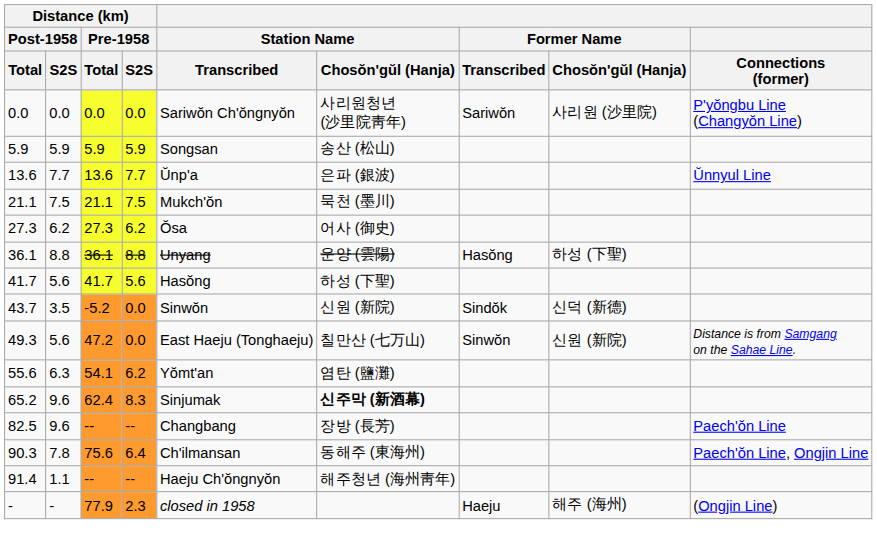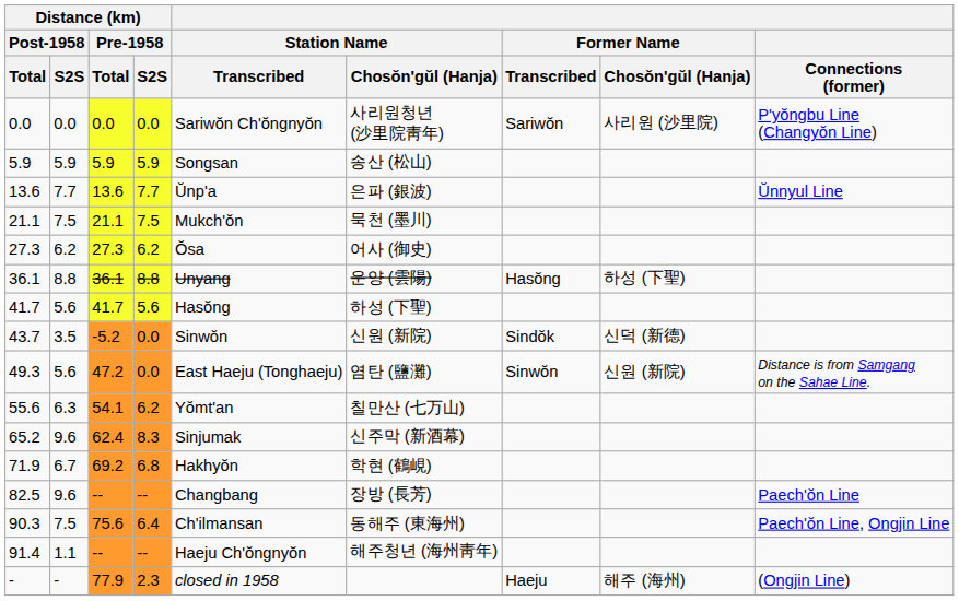 <table class="wikitable" style="font-size:85%;">
 <tr>
 <th colspan="4">Distance (km)</th>
 <th colspan="5"></th>
 </tr>
 <tr>
 <th colspan="2">Post-1958</th>
 <th colspan="2">Pre-1958</th>
 <th colspan="2">Station Name</th>
 <th colspan="2">Former Name</th>
 <th></th>
 </tr>
 <tr>
 <th>Total</th>
 <th>S2S</th>
 <th>Total</th>
 <th>S2S</th>
 <th>Transcribed</th>
 <th>Chosŏn'gŭl (Hanja)</th>
 <th>Transcribed</th>
 <th>Chosŏn'gŭl (Hanja)</th>
 <th>Connections<br>(former)</th>
 </tr>
 <tr>
 <td>0.0</td>
 <td>0.0</td>
 <td bgcolor=#F7FE2E>0.0</td>
 <td bgcolor=#F7FE2E>0.0</td>
 <td>Sariwŏn Ch'ŏngnyŏn</td>
 <td>사리원청년<br>(沙里院靑年)</td>
 <td>Sariwŏn</td>
 <td>사리원 (沙里院)</td>
 <td><a href='#'>P'yŏngbu Line</a><br>(<a href='#'>Changyŏn Line</a>)</td>
 </tr>
 <tr>
 <td>5.9</td>
 <td>5.9</td>
 <td bgcolor=#F7FE2E>5.9</td>
 <td bgcolor=#F7FE2E>5.9</td>
 <td>Songsan</td>
 <td>송산 (松山)</td>
 <td></td>
 <td></td>
 <td></td>
 </tr>
 <tr>
 <td>13.6</td>
 <td>7.7</td>
 <td bgcolor=#F7FE2E>13.6</td>
 <td bgcolor=#F7FE2E>7.7</td>
 <td>Ŭnp'a</td>
 <td>은파 (銀波)</td>
 <td></td>
 <td></td>
 <td><a href='#'>Ŭnnyul Line</a></td>
 </tr>
 <tr>
 <td>21.1</td>
 <td>7.5</td>
 <td bgcolor=#F7FE2E>21.1</td>
 <td bgcolor=#F7FE2E>7.5</td>
 <td>Mukch'ŏn</td>
 <td>묵천 (墨川)</td>
 <td></td>
 <td></td>
 <td></td>
 </tr>
 <tr>
 <td>27.3</td>
 <td>6.2</td>
 <td bgcolor=#F7FE2E>27.3</td>
 <td bgcolor=#F7FE2E>6.2</td>
 <td>Ŏsa</td>
 <td>어사 (御史)</td>
 <td></td>
 <td></td>
 <td></td>
 </tr>
 <tr>
 <td>36.1</td>
 <td>8.8</td>
 <td bgcolor=#F7FE2E><del>36.1</del></td>
 <td bgcolor=#F7FE2E><del>8.8</del></td>
 <td><del>Unyang</del></td>
 <td><del>운양 (雲陽)</del></td>
 <td>Hasŏng</td>
 <td>하성 (下聖)</td>
 <td></td>
 </tr>
 <tr>
 <td>41.7</td>
 <td>5.6</td>
 <td bgcolor=#F7FE2E>41.7</td>
 <td bgcolor=#F7FE2E>5.6</td>
 <td>Hasŏng</td>
 <td>하성 (下聖)</td>
 <td></td>
 <td></td>
 <td></td>
 </tr>
 <tr>
 <td>43.7</td>
 <td>3.5</td>
 <td bgcolor=#FE9A2E>-5.2</td>
 <td bgcolor=#FE9A2E>0.0</td>
 <td>Sinwŏn</td>
 <td>신원 (新院)</td>
 <td>Sindŏk</td>
 <td>신덕 (新德)</td>
 <td></td>
 </tr>
 <tr>
 <td>49.3</td>
 <td>5.6</td>
 <td bgcolor=#FE9A2E>47.2</td>
 <td bgcolor=#FE9A2E>0.0</td>
 <td>East Haeju (Tonghaeju)</td>
-<td>칠만산 (七万山)</td>
+<td>염탄 (鹽灘)</td>
 <td>Sinwŏn</td>
 <td>신원 (新院)</td>
 <td><small><em>Distance is from <a href='#'>Samgang</a><br>on the <a href='#'>Sahae Line</a>.</em></small></td>
 </tr>
 <tr>
 <td>55.6</td>
 <td>6.3</td>
 <td bgcolor=#FE9A2E>54.1</td>
 <td bgcolor=#FE9A2E>6.2</td>
 <td>Yŏmt'an</td>
-<td>염탄 (鹽灘)</td>
+<td>칠만산 (七万山)</td>
 <td></td>
 <td></td>
 <td></td>
 </tr>
 <tr>
 <td>65.2</td>
 <td>9.6</td>
 <td bgcolor=#FE9A2E>62.4</td>
 <td bgcolor=#FE9A2E>8.3</td>
 <td>Sinjumak</td>
-<td><strong>신주막 (新酒幕)</strong></td>
+<td>신주막 (新酒幕)</td>
+<td></td>
+<td></td>
+<td></td>
+</tr>
+<tr>
+<td>71.9</td>
+<td>6.7</td>
+<td bgcolor=#FE9A2E>69.2</td>
+<td bgcolor=#FE9A2E>6.8</td>
+<td>Hakhyŏn</td>
+<td>학현 (鶴峴)</td>
 <td></td>
 <td></td>
 <td></td>
 </tr>
 <tr>
 <td>82.5</td>
 <td>9.6</td>
 <td bgcolor=#FE9A2E>--</td>
 <td bgcolor=#FE9A2E>--</td>
 <td>Changbang</td>
 <td>장방 (長芳)</td>
 <td></td>
 <td></td>
 <td><a href='#'>Paech'ŏn Line</a></td>
 </tr>
 <tr>
 <td>90.3</td>
-<td>7.8</td>
+<td>7.5</td>
 <td bgcolor=#FE9A2E>75.6</td>
 <td bgcolor=#FE9A2E>6.4</td>
 <td>Ch'ilmansan</td>
 <td>동해주 (東海州)</td>
 <td></td>
 <td></td>
 <td><a href='#'>Paech'ŏn Line</a>, <a href='#'>Ongjin Line</a></td>
 </tr>
 <tr>
 <td>91.4</td>
 <td>1.1</td>
 <td bgcolor=#FE9A2E>--</td>
 <td bgcolor=#FE9A2E>--</td>
 <td>Haeju Ch'ŏngnyŏn</td>
 <td>해주청년 (海州靑年)</td>
 <td></td>
 <td></td>
 <td></td>
 </tr>
 <tr>
 <td>-</td>
 <td>-</td>
 <td bgcolor=#FE9A2E>77.9</td>
 <td bgcolor=#FE9A2E>2.3</td>
 <td><em>closed in 1958</em></td>
 <td></td>
 <td>Haeju</td>
 <td>해주 (海州)</td>
 <td>(<a href='#'>Ongjin Line</a>)</td>
 </tr>
 </table>
